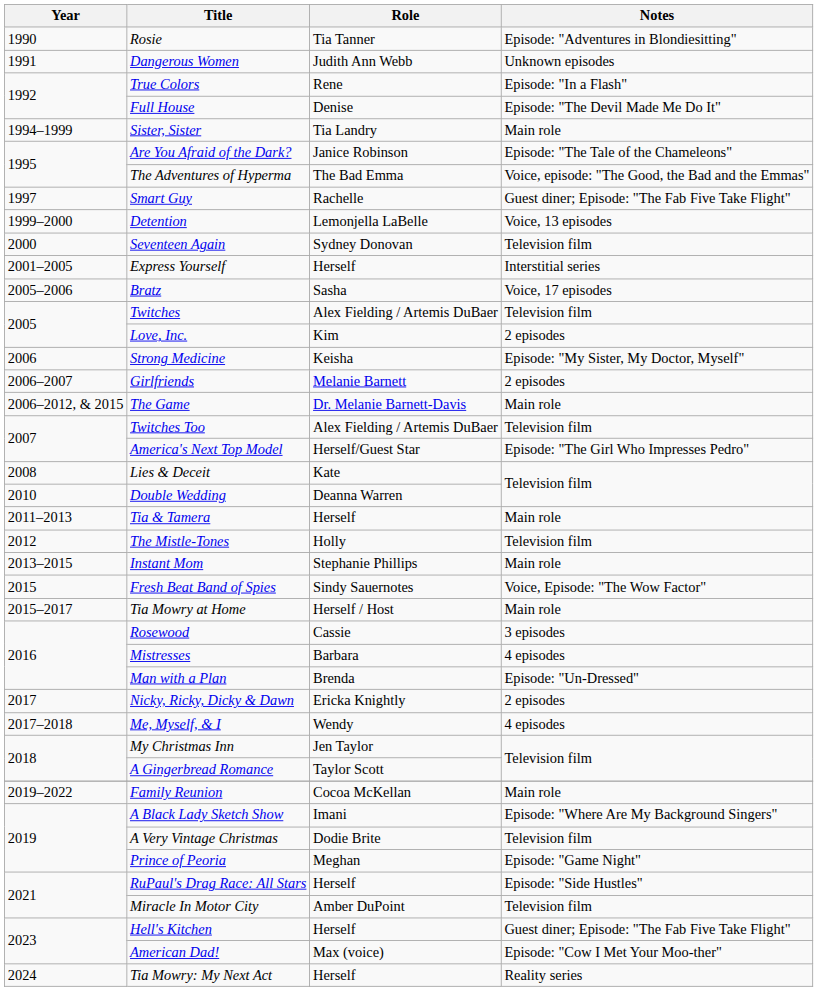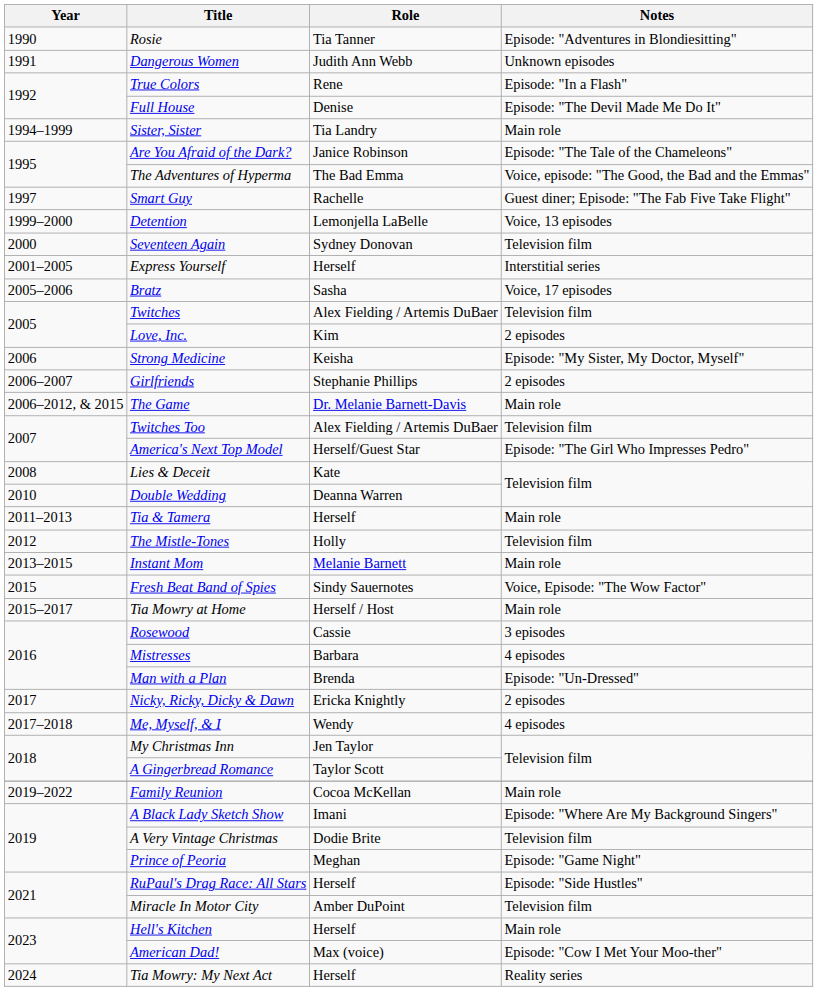 <table class="wikitable sortable">
 <tr>
 <th>Year</th>
 <th>Title</th>
 <th>Role</th>
 <th class="unsortable">Notes</th>
 </tr>
 <tr>
 <td>1990</td>
 <td><em>Rosie</em></td>
 <td>Tia Tanner</td>
 <td>Episode: "Adventures in Blondiesitting"</td>
 </tr>
 <tr>
 <td>1991</td>
 <td><em><a href='#'>Dangerous Women</a></em></td>
 <td>Judith Ann Webb</td>
 <td>Unknown episodes</td>
 </tr>
 <tr>
 <td rowspan=2>1992</td>
 <td><em><a href='#'>True Colors</a></em></td>
 <td>Rene</td>
 <td>Episode: "In a Flash"</td>
 </tr>
 <tr>
 <td><em><a href='#'>Full House</a></em></td>
 <td>Denise</td>
 <td>Episode: "The Devil Made Me Do It"</td>
 </tr>
 <tr>
 <td>1994–1999</td>
 <td><em><a href='#'>Sister, Sister</a></em></td>
 <td>Tia Landry</td>
 <td>Main role</td>
 </tr>
 <tr>
 <td rowspan=2>1995</td>
 <td><em><a href='#'>Are You Afraid of the Dark?</a></em></td>
 <td>Janice Robinson</td>
 <td>Episode: "The Tale of the Chameleons"</td>
 </tr>
 <tr>
 <td><em>The Adventures of Hyperma</em></td>
 <td>The Bad Emma</td>
 <td>Voice, episode: "The Good, the Bad and the Emmas"</td>
 </tr>
 <tr>
 <td>1997</td>
 <td><em><a href='#'>Smart Guy</a></em></td>
 <td>Rachelle</td>
 <td>Guest diner; Episode: "The Fab Five Take Flight"</td>
 </tr>
 <tr>
 <td>1999–2000</td>
 <td><em><a href='#'>Detention</a></em></td>
 <td>Lemonjella LaBelle</td>
 <td>Voice, 13 episodes</td>
 </tr>
 <tr>
 <td>2000</td>
 <td><em><a href='#'>Seventeen Again</a></em></td>
 <td>Sydney Donovan</td>
 <td>Television film</td>
 </tr>
 <tr>
 <td>2001–2005</td>
 <td><em>Express Yourself</em></td>
 <td>Herself</td>
 <td>Interstitial series</td>
 </tr>
 <tr>
 <td>2005–2006</td>
 <td><em><a href='#'>Bratz</a></em></td>
 <td>Sasha</td>
 <td>Voice, 17 episodes</td>
 </tr>
 <tr>
 <td rowspan=2>2005</td>
 <td><em><a href='#'>Twitches</a></em></td>
 <td>Alex Fielding / Artemis DuBaer</td>
 <td>Television film</td>
 </tr>
 <tr>
 <td><em><a href='#'>Love, Inc.</a></em></td>
 <td>Kim</td>
 <td>2 episodes</td>
 </tr>
 <tr>
 <td>2006</td>
 <td><em><a href='#'>Strong Medicine</a></em></td>
 <td>Keisha</td>
 <td>Episode: "My Sister, My Doctor, Myself"</td>
 </tr>
 <tr>
 <td>2006–2007</td>
 <td><em><a href='#'>Girlfriends</a></em></td>
-<td><a href='#'>Melanie Barnett</a></td>
+<td>Stephanie Phillips</td>
 <td>2 episodes</td>
 </tr>
 <tr>
 <td>2006–2012, & 2015</td>
 <td><em><a href='#'>The Game</a></em></td>
 <td><a href='#'>Dr. Melanie Barnett-Davis</a></td>
 <td>Main role</td>
 </tr>
 <tr>
 <td rowspan=2>2007</td>
 <td><em><a href='#'>Twitches Too</a></em></td>
 <td>Alex Fielding / Artemis DuBaer</td>
 <td>Television film</td>
 </tr>
 <tr>
 <td><em><a href='#'>America's Next Top Model </a></em></td>
 <td>Herself/Guest Star</td>
 <td>Episode: "The Girl Who Impresses Pedro"</td>
 </tr>
 <tr>
 <td>2008</td>
 <td><em>Lies & Deceit</em></td>
 <td>Kate</td>
 <td rowspan=2>Television film</td>
 </tr>
 <tr>
 <td>2010</td>
 <td><em><a href='#'>Double Wedding</a></em></td>
 <td>Deanna Warren</td>
 </tr>
 <tr>
 <td>2011–2013</td>
 <td><em><a href='#'>Tia & Tamera</a></em></td>
 <td>Herself</td>
 <td>Main role</td>
 </tr>
 <tr>
 <td>2012</td>
 <td><em><a href='#'>The Mistle-Tones</a></em></td>
 <td>Holly</td>
 <td>Television film</td>
 </tr>
 <tr>
 <td>2013–2015</td>
 <td><em><a href='#'>Instant Mom</a></em></td>
-<td>Stephanie Phillips</td>
+<td><a href='#'>Melanie Barnett</a></td>
 <td>Main role</td>
 </tr>
 <tr>
 <td>2015</td>
 <td><em><a href='#'>Fresh Beat Band of Spies</a></em></td>
 <td>Sindy Sauernotes</td>
 <td>Voice, Episode: "The Wow Factor"</td>
 </tr>
 <tr>
 <td>2015–2017</td>
 <td><em>Tia Mowry at Home</em></td>
 <td>Herself / Host</td>
 <td>Main role</td>
 </tr>
 <tr>
 <td rowspan=3>2016</td>
 <td><em><a href='#'>Rosewood</a></em></td>
 <td>Cassie</td>
 <td>3 episodes</td>
 </tr>
 <tr>
 <td><em><a href='#'>Mistresses</a></em></td>
 <td>Barbara</td>
 <td>4 episodes</td>
 </tr>
 <tr>
 <td><em><a href='#'>Man with a Plan</a></em></td>
 <td>Brenda</td>
 <td>Episode: "Un-Dressed"</td>
 </tr>
 <tr>
 <td>2017</td>
 <td><em><a href='#'>Nicky, Ricky, Dicky & Dawn</a></em></td>
 <td>Ericka Knightly</td>
 <td>2 episodes</td>
 </tr>
 <tr>
 <td>2017–2018</td>
 <td><em><a href='#'>Me, Myself, & I</a></em></td>
 <td>Wendy</td>
 <td>4 episodes</td>
 </tr>
 <tr>
 <td rowspan=2>2018</td>
 <td><em>My Christmas Inn</em></td>
 <td>Jen Taylor</td>
 <td rowspan=2>Television film</td>
 </tr>
 <tr>
 <td><em><a href='#'>A Gingerbread Romance</a></em></td>
 <td>Taylor Scott</td>
 </tr>
 <tr>
 </tr>
 <tr>
 <td>2019–2022</td>
 <td><em><a href='#'>Family Reunion</a></em></td>
 <td>Cocoa McKellan</td>
 <td>Main role</td>
 </tr>
 <tr>
 <td rowspan=3>2019</td>
 <td><em><a href='#'>A Black Lady Sketch Show</a></em></td>
 <td>Imani</td>
 <td>Episode: "Where Are My Background Singers"</td>
 </tr>
 <tr>
 <td><em>A Very Vintage Christmas</em></td>
 <td>Dodie Brite</td>
 <td>Television film</td>
 </tr>
 <tr>
 <td><em><a href='#'>Prince of Peoria</a></em></td>
 <td>Meghan</td>
 <td>Episode: "Game Night"</td>
 </tr>
 <tr>
 <td rowspan=2>2021</td>
 <td><em><a href='#'>RuPaul's Drag Race: All Stars</a></em></td>
 <td>Herself</td>
 <td>Episode: "Side Hustles"</td>
 </tr>
 <tr>
 <td><em>Miracle In Motor City</em></td>
 <td>Amber DuPoint</td>
 <td>Television film</td>
 </tr>
 <tr>
 <td rowspan=2>2023</td>
 <td><em><a href='#'>Hell's Kitchen</a></em></td>
 <td>Herself</td>
-<td>Guest diner; Episode: "The Fab Five Take Flight"</td>
+<td>Main role</td>
 </tr>
 <tr>
 <td><em><a href='#'>American Dad!</a></em></td>
 <td>Max (voice)</td>
 <td>Episode: "Cow I Met Your Moo-ther"</td>
 </tr>
 <tr>
 <td>2024</td>
 <td><em>Tia Mowry: My Next Act</em></td>
 <td>Herself</td>
 <td>Reality series</td>
 </tr>
 </table>
